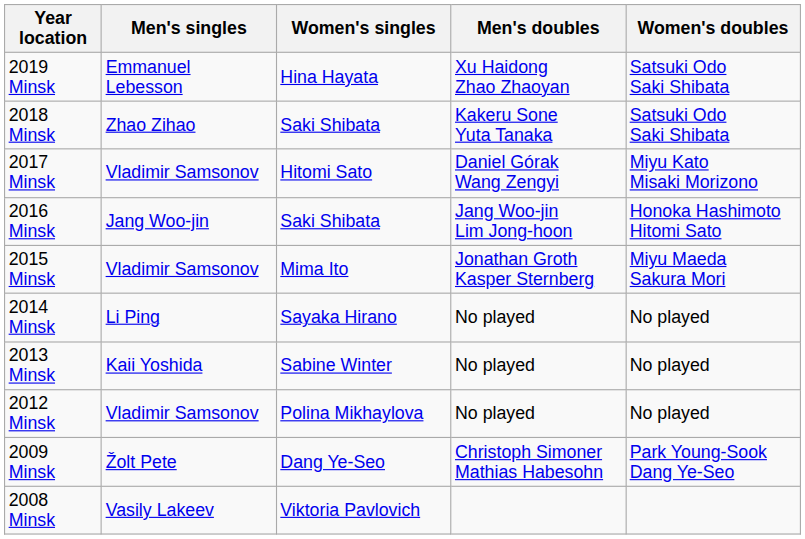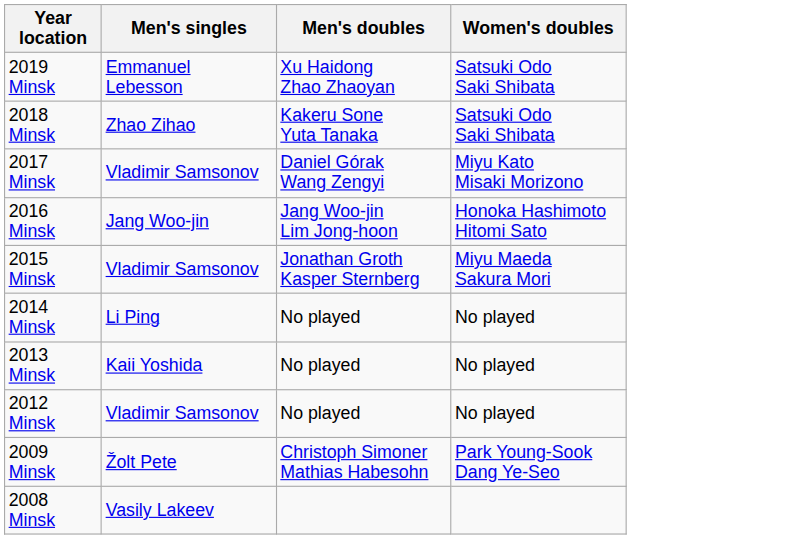 <table class="wikitable">
 <tr>
 <th width="80">Year <br> location</th>
 <th style="width:150px;">Men's singles</th>
-<th style="width:150px;">Women's singles</th>
 <th style="width:150px;">Men's doubles</th>
 <th style="width:150px;">Women's doubles</th>
 </tr>
 <tr>
 <td>2019<br> <a href='#'>Minsk</a></td>
 <td> <a href='#'>Emmanuel Lebesson</a></td>
-<td> <a href='#'>Hina Hayata</a></td>
 <td> <a href='#'>Xu Haidong</a><br> <a href='#'>Zhao Zhaoyan</a></td>
 <td> <a href='#'>Satsuki Odo</a><br> <a href='#'>Saki Shibata</a></td>
 </tr>
 <tr>
 <td>2018<br> <a href='#'>Minsk</a></td>
 <td> <a href='#'>Zhao Zihao</a></td>
-<td> <a href='#'>Saki Shibata</a></td>
 <td> <a href='#'>Kakeru Sone</a><br> <a href='#'>Yuta Tanaka</a></td>
 <td> <a href='#'>Satsuki Odo</a><br> <a href='#'>Saki Shibata</a></td>
 </tr>
 <tr>
 <td>2017<br> <a href='#'>Minsk</a></td>
 <td> <a href='#'>Vladimir Samsonov</a></td>
-<td> <a href='#'>Hitomi Sato</a></td>
 <td> <a href='#'>Daniel Górak</a><br> <a href='#'>Wang Zengyi</a></td>
 <td> <a href='#'>Miyu Kato</a><br> <a href='#'>Misaki Morizono</a></td>
 </tr>
 <tr>
 <td>2016<br> <a href='#'>Minsk</a></td>
 <td> <a href='#'>Jang Woo-jin</a></td>
-<td> <a href='#'>Saki Shibata</a></td>
 <td> <a href='#'>Jang Woo-jin</a><br> <a href='#'>Lim Jong-hoon</a></td>
 <td> <a href='#'>Honoka Hashimoto</a><br> <a href='#'>Hitomi Sato</a></td>
 </tr>
 <tr>
 <td>2015<br> <a href='#'>Minsk</a></td>
 <td> <a href='#'>Vladimir Samsonov</a></td>
-<td> <a href='#'>Mima Ito</a></td>
 <td> <a href='#'>Jonathan Groth</a><br> <a href='#'>Kasper Sternberg</a></td>
 <td> <a href='#'>Miyu Maeda</a><br> <a href='#'>Sakura Mori</a></td>
 </tr>
 <tr>
 <td>2014<br> <a href='#'>Minsk</a></td>
 <td> <a href='#'>Li Ping</a></td>
-<td> <a href='#'>Sayaka Hirano</a></td>
 <td>No played</td>
 <td>No played</td>
 </tr>
 <tr>
 <td>2013<br> <a href='#'>Minsk</a></td>
 <td> <a href='#'>Kaii Yoshida</a></td>
-<td> <a href='#'>Sabine Winter</a></td>
 <td>No played</td>
 <td>No played</td>
 </tr>
 <tr>
 <td>2012<br> <a href='#'>Minsk</a></td>
 <td> <a href='#'>Vladimir Samsonov</a></td>
-<td> <a href='#'>Polina Mikhaylova</a></td>
 <td>No played</td>
 <td>No played</td>
 </tr>
 <tr>
 <td>2009<br> <a href='#'>Minsk</a></td>
 <td> <a href='#'>Žolt Pete</a></td>
-<td> <a href='#'>Dang Ye-Seo</a></td>
 <td> <a href='#'>Christoph Simoner</a> <br>  <a href='#'>Mathias Habesohn</a></td>
 <td> <a href='#'>Park Young-Sook</a> <br>  <a href='#'>Dang Ye-Seo</a></td>
 </tr>
 <tr>
 <td>2008<br> <a href='#'>Minsk</a></td>
 <td> <a href='#'>Vasily Lakeev</a></td>
-<td> <a href='#'>Viktoria Pavlovich</a></td>
 <td></td>
 <td></td>
 </tr>
 </table>
